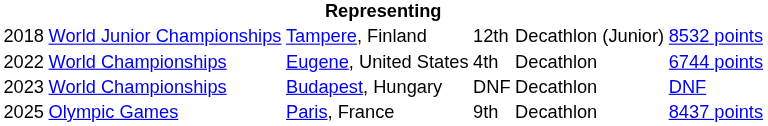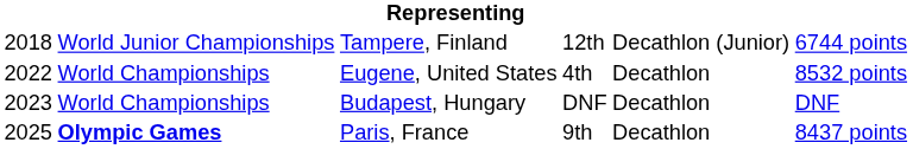 <table>
 <tr>
 <th colspan="7">Representing </th>
 </tr>
 <tr>
 <td>2018</td>
 <td><a href='#'>World Junior Championships</a></td>
 <td><a href='#'>Tampere</a>, Finland</td>
 <td>12th</td>
 <td>Decathlon (Junior)</td>
-<td><a href='#'>8532 points</a></td>
+<td><a href='#'>6744 points</a></td>
 </tr>
 <tr>
 <td>2022</td>
 <td><a href='#'>World Championships</a></td>
 <td><a href='#'>Eugene</a>, United States</td>
 <td>4th</td>
 <td>Decathlon</td>
-<td><a href='#'>6744 points</a></td>
+<td><a href='#'>8532 points</a></td>
 </tr>
 <tr>
 <td>2023</td>
 <td><a href='#'>World Championships</a></td>
 <td><a href='#'>Budapest</a>, Hungary</td>
 <td>DNF</td>
 <td>Decathlon</td>
 <td><a href='#'>DNF</a></td>
 </tr>
 <tr>
 <td>2025</td>
-<td><a href='#'>Olympic Games</a></td>
+<td><strong><a href='#'>Olympic Games</a></strong></td>
 <td><a href='#'>Paris</a>, France</td>
 <td>9th</td>
 <td>Decathlon</td>
 <td><a href='#'>8437 points</a></td>
 </tr>
 </table>
